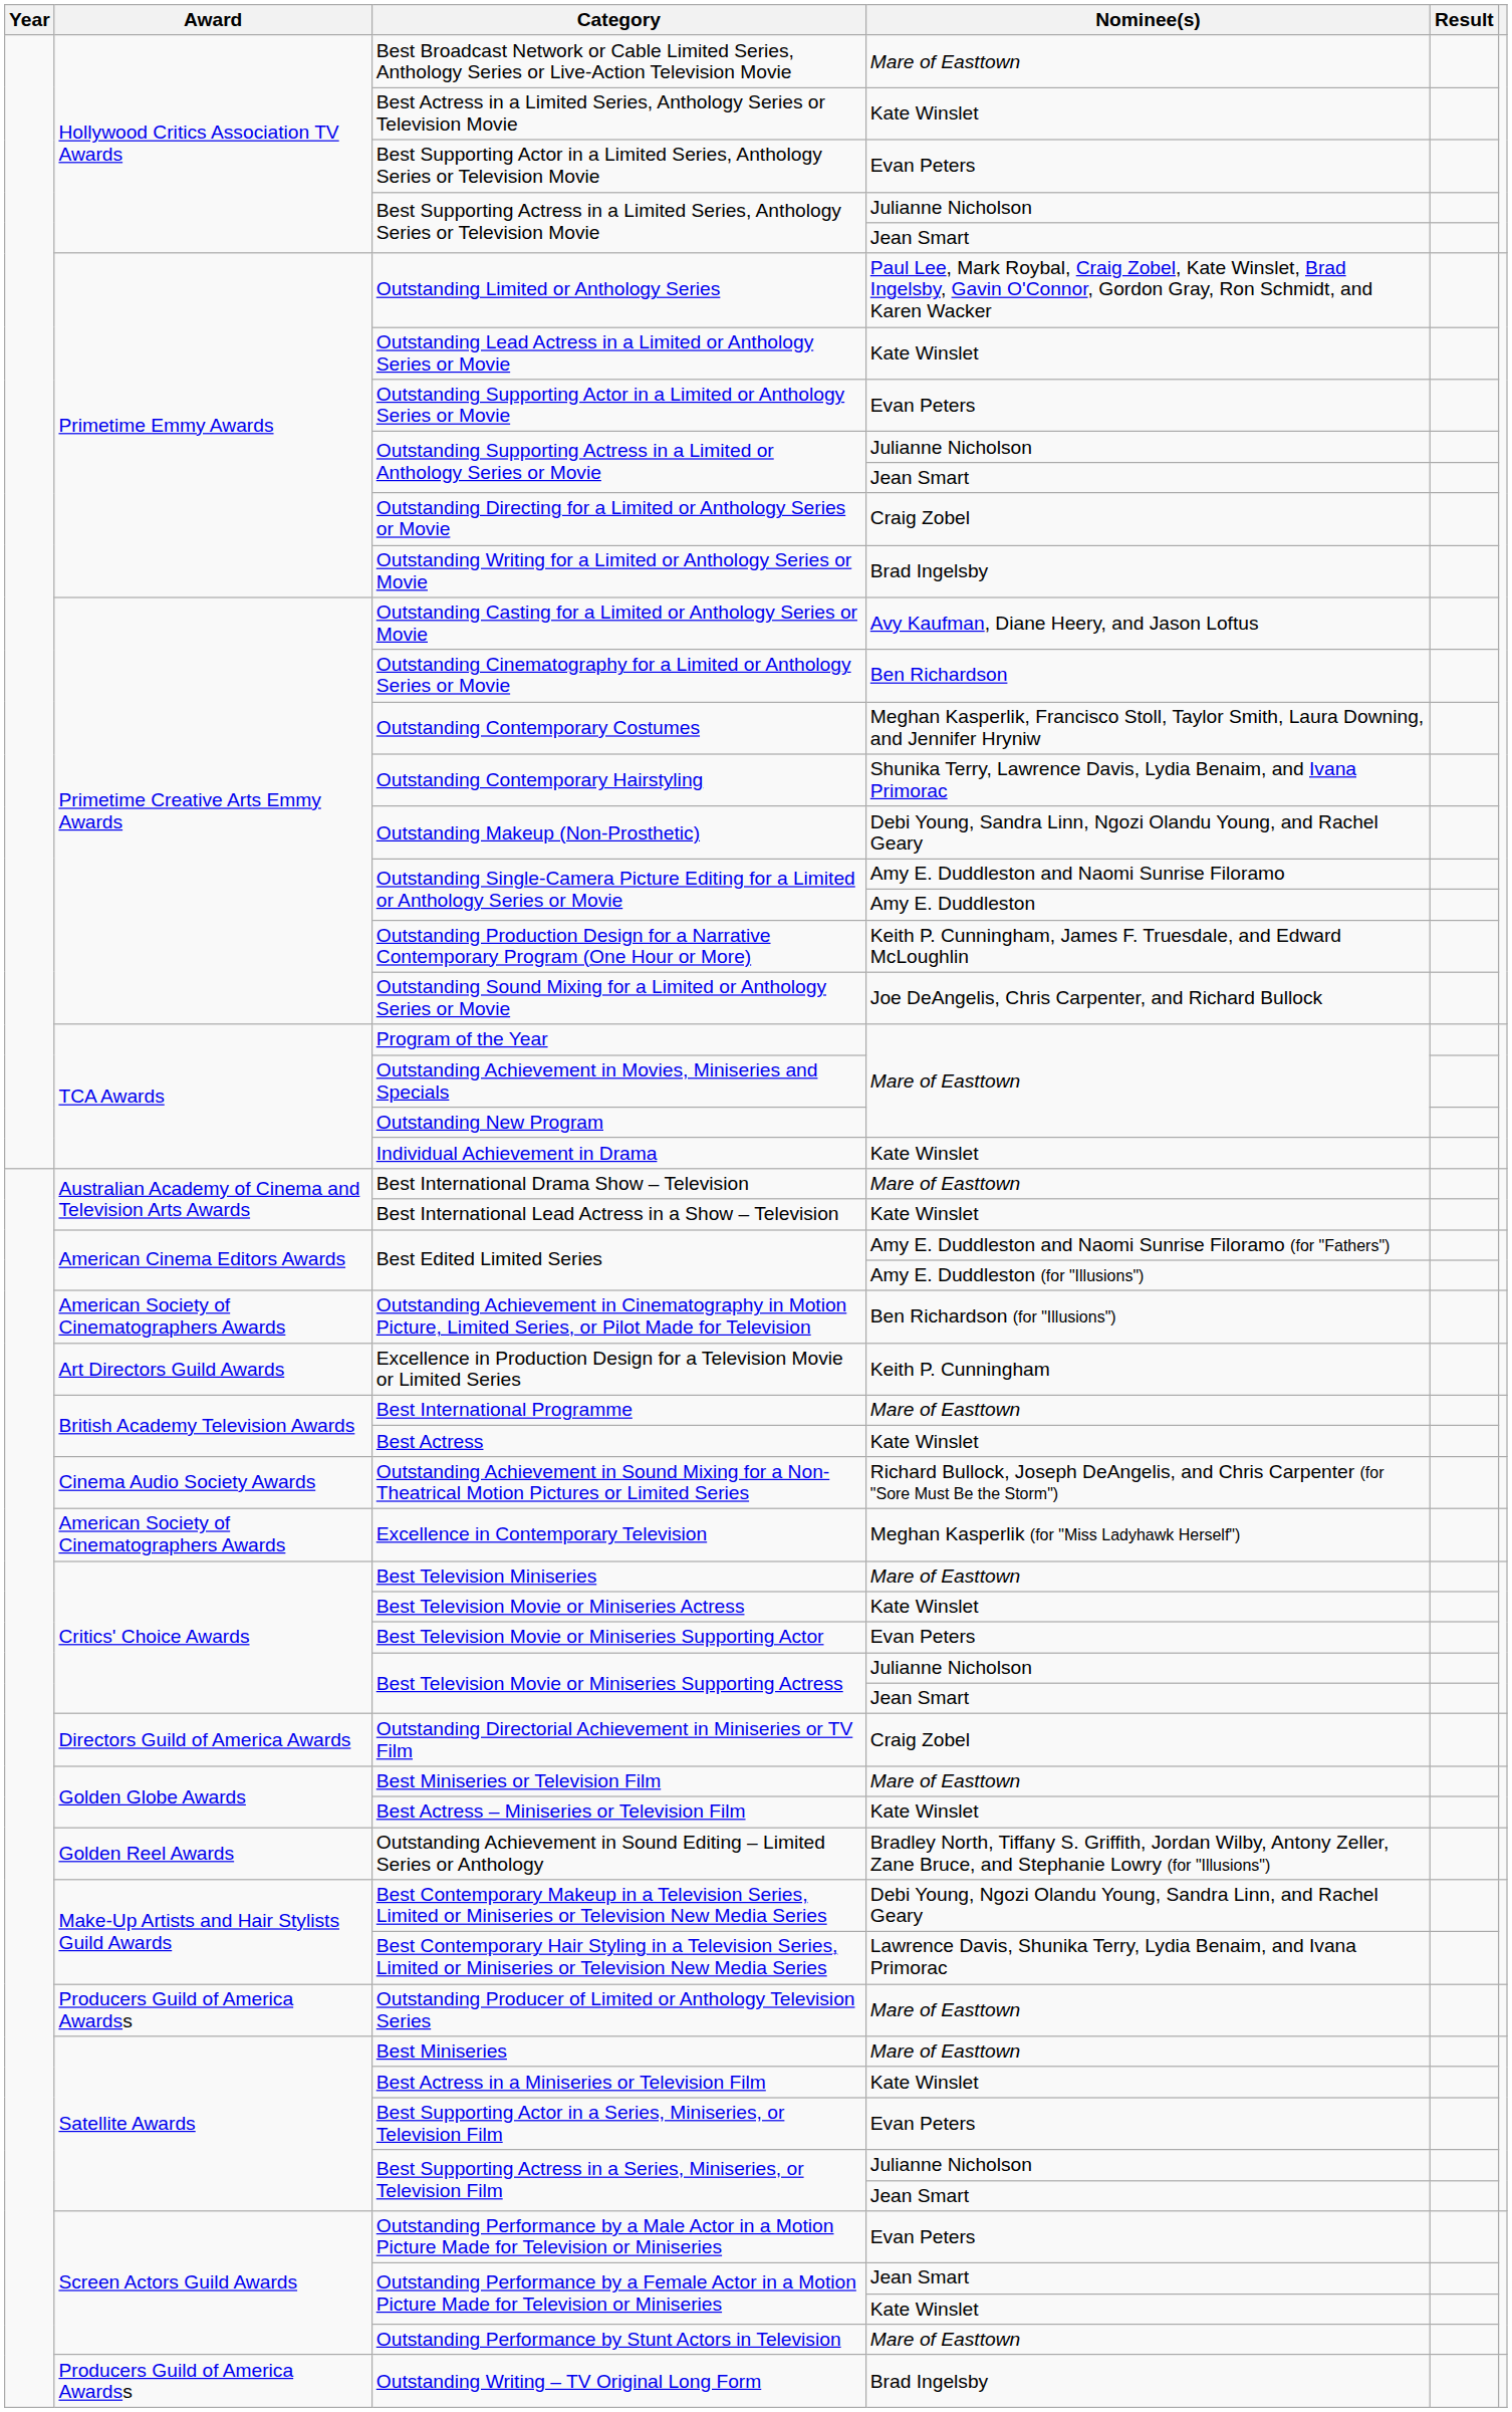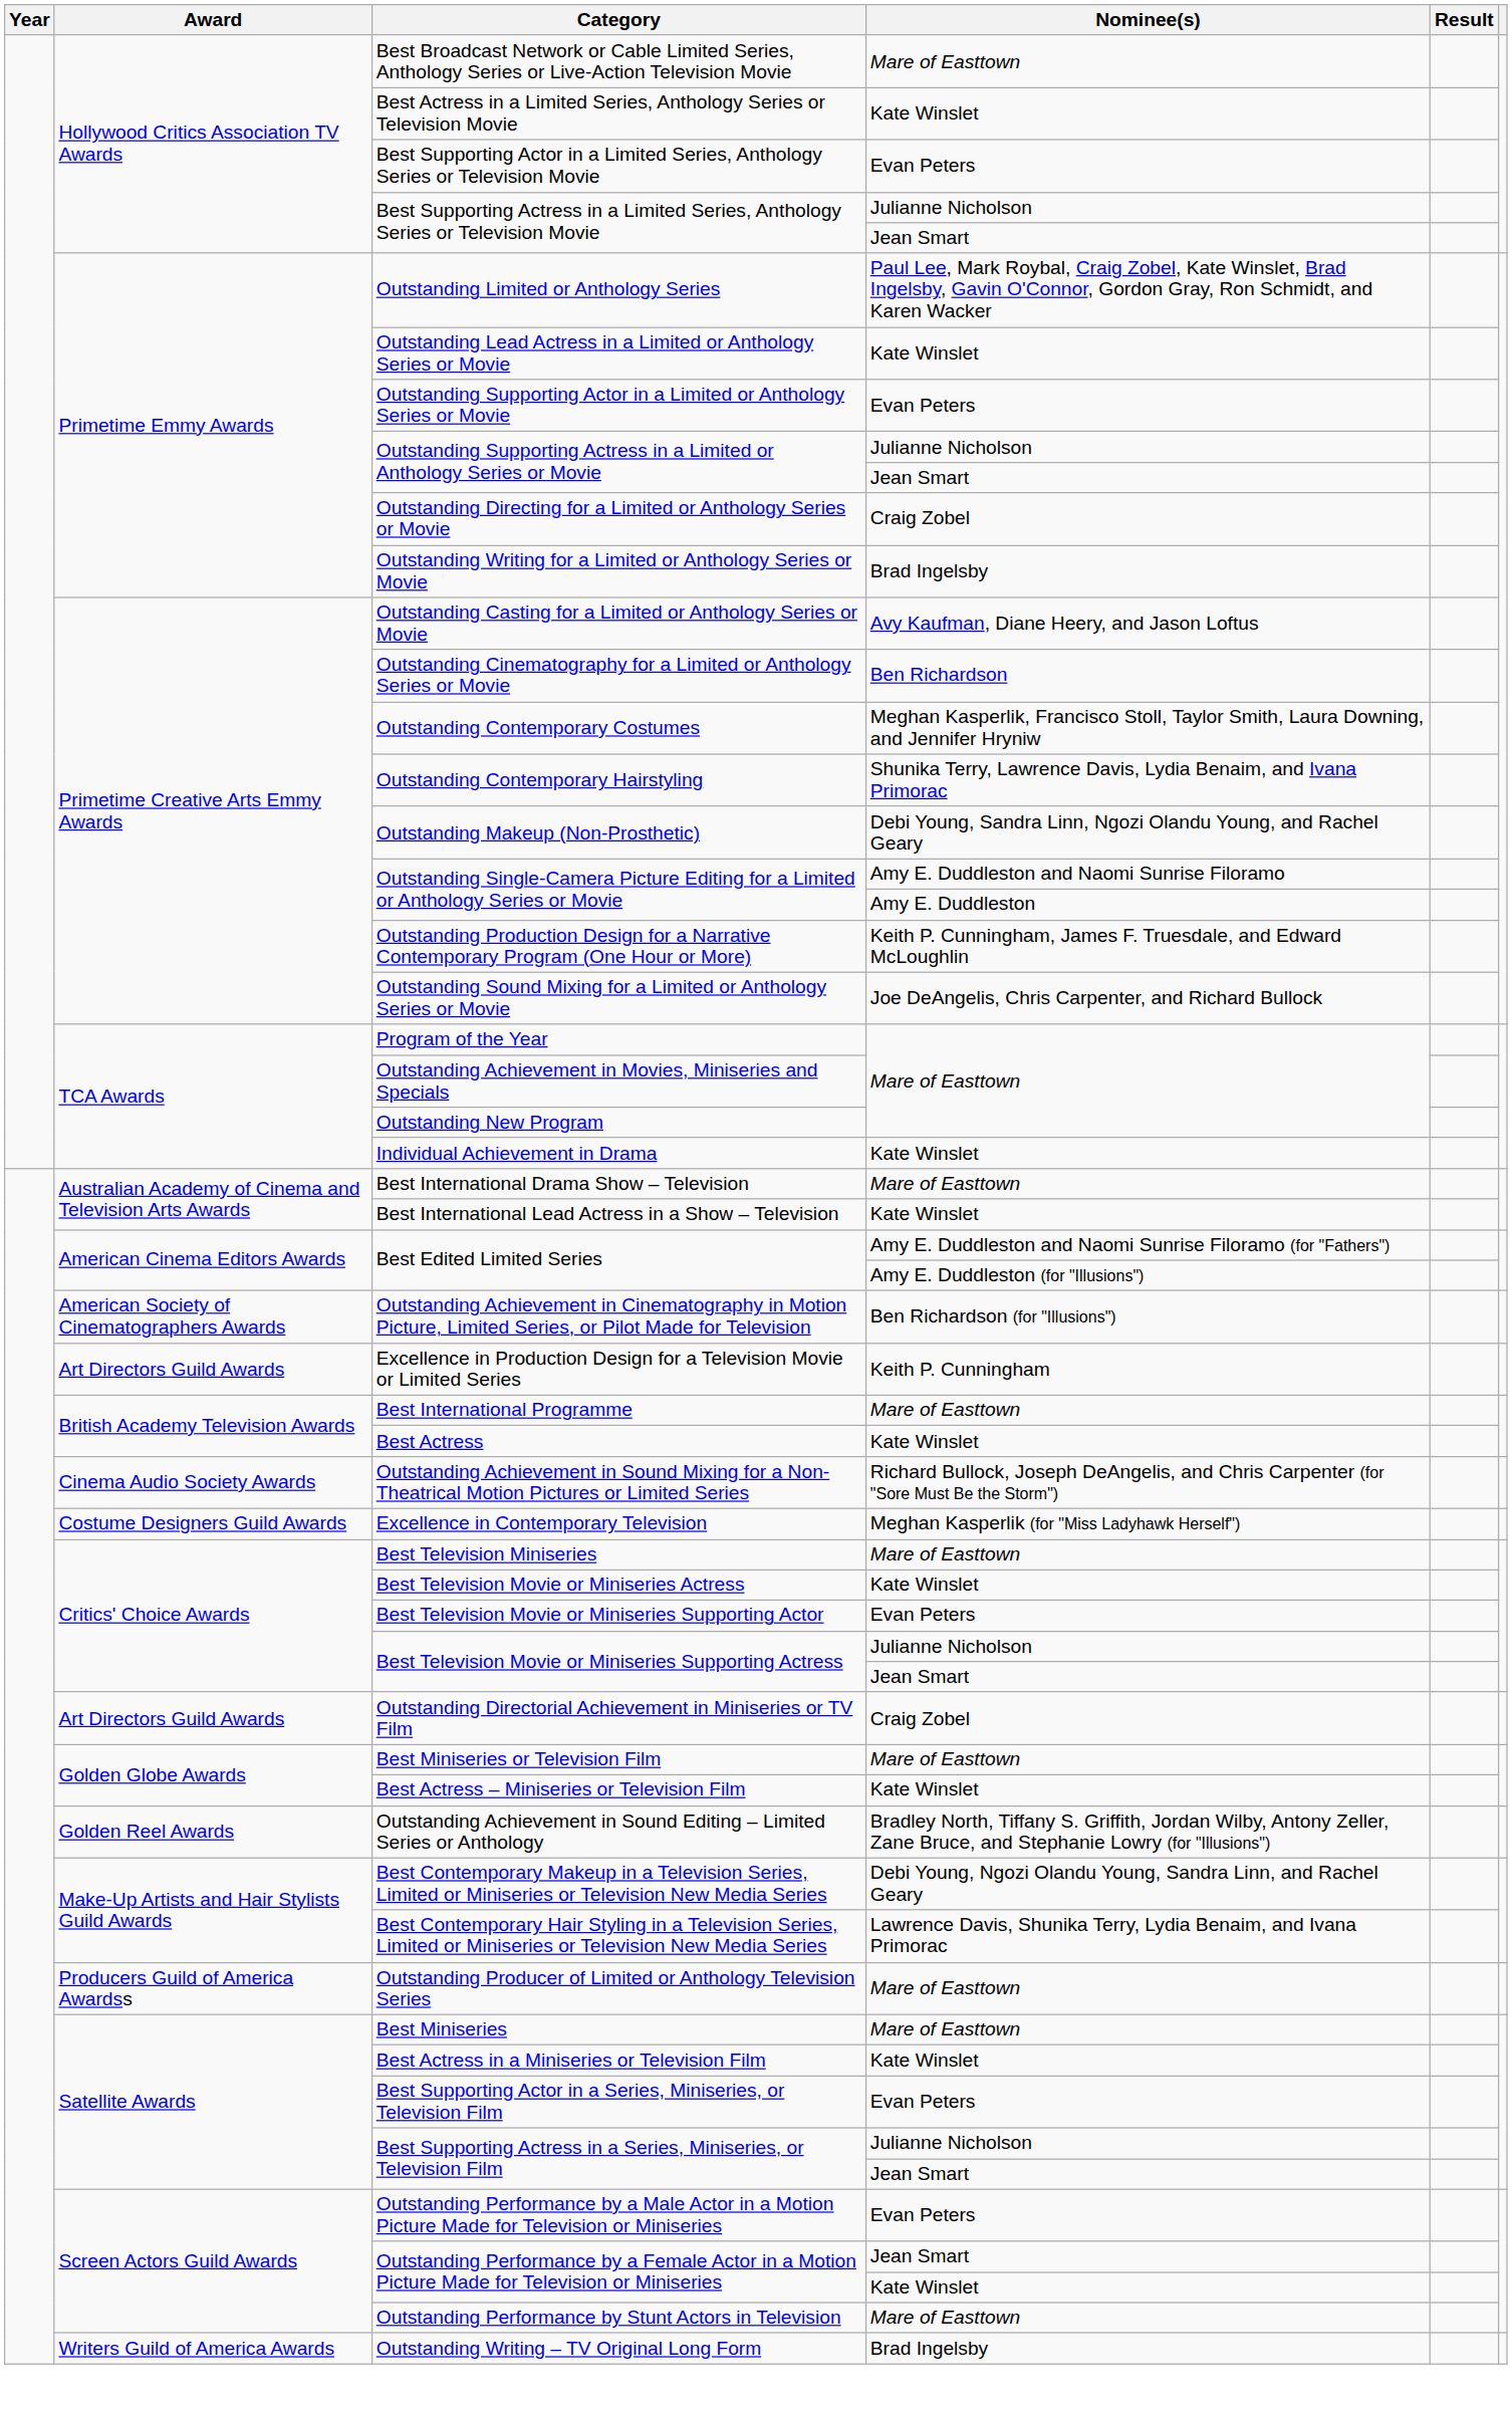 <table class="wikitable sortable">
 <tr>
 <th>Year</th>
 <th>Award</th>
 <th>Category</th>
 <th>Nominee(s)</th>
 <th>Result</th>
 <th></th>
 </tr>
 <tr>
 <td rowspan="25"></td>
 <td rowspan="5"><a href='#'>Hollywood Critics Association TV Awards</a></td>
 <td>Best Broadcast Network or Cable Limited Series, Anthology Series or Live-Action Television Movie</td>
 <td><em>Mare of Easttown</em></td>
 <td></td>
 <td rowspan="5" style="text-align:center;"> <br> </td>
 </tr>
 <tr>
 <td>Best Actress in a Limited Series, Anthology Series or Television Movie</td>
 <td>Kate Winslet</td>
 <td></td>
 </tr>
 <tr>
 <td>Best Supporting Actor in a Limited Series, Anthology Series or Television Movie</td>
 <td>Evan Peters</td>
 <td></td>
 </tr>
 <tr>
 <td rowspan="2">Best Supporting Actress in a Limited Series, Anthology Series or Television Movie</td>
 <td>Julianne Nicholson</td>
 <td></td>
 </tr>
 <tr>
 <td>Jean Smart</td>
 <td></td>
 </tr>
 <tr>
 <td rowspan="7"><a href='#'>Primetime Emmy Awards</a></td>
 <td><a href='#'>Outstanding Limited or Anthology Series</a></td>
 <td><a href='#'>Paul Lee</a>, Mark Roybal, <a href='#'>Craig Zobel</a>, Kate Winslet, <a href='#'>Brad Ingelsby</a>, <a href='#'>Gavin O'Connor</a>, Gordon Gray, Ron Schmidt, and Karen Wacker</td>
 <td></td>
 <td rowspan="16" style="text-align:center;"> <br> </td>
 </tr>
 <tr>
 <td><a href='#'>Outstanding Lead Actress in a Limited or Anthology Series or Movie</a></td>
 <td>Kate Winslet</td>
 <td></td>
 </tr>
 <tr>
 <td><a href='#'>Outstanding Supporting Actor in a Limited or Anthology Series or Movie</a></td>
 <td>Evan Peters </td>
 <td></td>
 </tr>
 <tr>
 <td rowspan="2"><a href='#'>Outstanding Supporting Actress in a Limited or Anthology Series or Movie</a></td>
 <td>Julianne Nicholson </td>
 <td></td>
 </tr>
 <tr>
 <td>Jean Smart </td>
 <td></td>
 </tr>
 <tr>
 <td><a href='#'>Outstanding Directing for a Limited or Anthology Series or Movie</a></td>
 <td>Craig Zobel</td>
 <td></td>
 </tr>
 <tr>
 <td><a href='#'>Outstanding Writing for a Limited or Anthology Series or Movie</a></td>
 <td>Brad Ingelsby</td>
 <td></td>
 </tr>
 <tr>
 <td rowspan="9"><a href='#'>Primetime Creative Arts Emmy Awards</a></td>
 <td><a href='#'>Outstanding Casting for a Limited or Anthology Series or Movie</a></td>
 <td><a href='#'>Avy Kaufman</a>, Diane Heery, and Jason Loftus</td>
 <td></td>
 </tr>
 <tr>
 <td><a href='#'>Outstanding Cinematography for a Limited or Anthology Series or Movie</a></td>
 <td><a href='#'>Ben Richardson</a> </td>
 <td></td>
 </tr>
 <tr>
 <td><a href='#'>Outstanding Contemporary Costumes</a></td>
 <td>Meghan Kasperlik, Francisco Stoll, Taylor Smith, Laura Downing, and Jennifer Hryniw </td>
 <td></td>
 </tr>
 <tr>
 <td><a href='#'>Outstanding Contemporary Hairstyling</a></td>
 <td>Shunika Terry, Lawrence Davis, Lydia Benaim, and <a href='#'>Ivana Primorac</a> </td>
 <td></td>
 </tr>
 <tr>
 <td><a href='#'>Outstanding Makeup (Non-Prosthetic)</a></td>
 <td>Debi Young, Sandra Linn, Ngozi Olandu Young, and Rachel Geary </td>
 <td></td>
 </tr>
 <tr>
 <td rowspan="2"><a href='#'>Outstanding Single-Camera Picture Editing for a Limited or Anthology Series or Movie</a></td>
 <td>Amy E. Duddleston and Naomi Sunrise Filoramo </td>
 <td></td>
 </tr>
 <tr>
 <td>Amy E. Duddleston </td>
 <td></td>
 </tr>
 <tr>
 <td><a href='#'>Outstanding Production Design for a Narrative Contemporary Program (One Hour or More)</a></td>
 <td>Keith P. Cunningham, James F. Truesdale, and Edward McLoughlin</td>
 <td></td>
 </tr>
 <tr>
 <td><a href='#'>Outstanding Sound Mixing for a Limited or Anthology Series or Movie</a></td>
 <td>Joe DeAngelis, Chris Carpenter, and Richard Bullock </td>
 <td></td>
 </tr>
 <tr>
 <td rowspan="4"><a href='#'>TCA Awards</a></td>
 <td><a href='#'>Program of the Year</a></td>
 <td rowspan="3"><em>Mare of Easttown</em></td>
 <td></td>
 <td rowspan="4" align="center"></td>
 </tr>
 <tr>
 <td><a href='#'>Outstanding Achievement in Movies, Miniseries and Specials</a></td>
 <td></td>
 </tr>
 <tr>
 <td><a href='#'>Outstanding New Program</a></td>
 <td></td>
 </tr>
 <tr>
 <td><a href='#'>Individual Achievement in Drama</a></td>
 <td>Kate Winslet</td>
 <td></td>
 </tr>
 <tr>
 <td rowspan="32"></td>
 <td rowspan="2"><a href='#'>Australian Academy of Cinema and Television Arts Awards</a></td>
 <td>Best International Drama Show – Television</td>
 <td><em>Mare of Easttown</em></td>
 <td></td>
 <td rowspan="2" align="center"></td>
 </tr>
 <tr>
 <td>Best International Lead Actress in a Show – Television</td>
 <td>Kate Winslet</td>
 <td></td>
 </tr>
 <tr>
 <td rowspan="2"><a href='#'>American Cinema Editors Awards</a></td>
 <td rowspan="2">Best Edited Limited Series</td>
 <td>Amy E. Duddleston and Naomi Sunrise Filoramo <small>(for "Fathers")</small></td>
 <td></td>
 <td rowspan="2" align="center"></td>
 </tr>
 <tr>
 <td>Amy E. Duddleston <small>(for "Illusions")</small></td>
 <td></td>
 </tr>
 <tr>
 <td><a href='#'>American Society of Cinematographers Awards</a></td>
 <td><a href='#'>Outstanding Achievement in Cinematography in Motion Picture, Limited Series, or Pilot Made for Television</a></td>
 <td>Ben Richardson <small>(for "Illusions")</small></td>
 <td></td>
 <td align="center"></td>
 </tr>
 <tr>
 <td><a href='#'>Art Directors Guild Awards</a></td>
 <td>Excellence in Production Design for a Television Movie or Limited Series</td>
 <td>Keith P. Cunningham</td>
 <td></td>
 <td align="center"></td>
 </tr>
 <tr>
 <td rowspan="2"><a href='#'>British Academy Television Awards</a></td>
 <td><a href='#'>Best International Programme</a></td>
 <td><em>Mare of Easttown</em></td>
 <td></td>
 <td rowspan="2" align="center"></td>
 </tr>
 <tr>
 <td><a href='#'>Best Actress</a></td>
 <td>Kate Winslet</td>
 <td></td>
 </tr>
 <tr>
 <td><a href='#'>Cinema Audio Society Awards</a></td>
 <td><a href='#'>Outstanding Achievement in Sound Mixing for a Non-Theatrical Motion Pictures or Limited Series</a></td>
 <td>Richard Bullock, Joseph DeAngelis, and Chris Carpenter <small>(for "Sore Must Be the Storm")</small></td>
 <td></td>
 <td align="center"></td>
 </tr>
 <tr>
-<td><a href='#'>American Society of Cinematographers Awards</a></td>
+<td><a href='#'>Costume Designers Guild Awards</a></td>
 <td><a href='#'>Excellence in Contemporary Television</a></td>
 <td>Meghan Kasperlik <small>(for "Miss Ladyhawk Herself")</small></td>
 <td></td>
 <td align="center"></td>
 </tr>
 <tr>
 <td rowspan="5"><a href='#'>Critics' Choice Awards</a></td>
 <td><a href='#'>Best Television Miniseries</a></td>
 <td><em>Mare of Easttown</em></td>
 <td></td>
 <td align="center" rowspan="5"></td>
 </tr>
 <tr>
 <td><a href='#'>Best Television Movie or Miniseries Actress</a></td>
 <td>Kate Winslet</td>
 <td></td>
 </tr>
 <tr>
 <td><a href='#'>Best Television Movie or Miniseries Supporting Actor</a></td>
 <td>Evan Peters</td>
 <td></td>
 </tr>
 <tr>
 <td rowspan="2"><a href='#'>Best Television Movie or Miniseries Supporting Actress</a></td>
 <td>Julianne Nicholson</td>
 <td></td>
 </tr>
 <tr>
 <td>Jean Smart</td>
 <td></td>
 </tr>
 <tr>
-<td><a href='#'>Directors Guild of America Awards</a></td>
+<td><a href='#'>Art Directors Guild Awards</a></td>
 <td><a href='#'>Outstanding Directorial Achievement in Miniseries or TV Film</a></td>
 <td>Craig Zobel</td>
 <td></td>
 <td align="center"></td>
 </tr>
 <tr>
 <td rowspan="2"><a href='#'>Golden Globe Awards</a></td>
 <td><a href='#'>Best Miniseries or Television Film</a></td>
 <td><em>Mare of Easttown</em></td>
 <td></td>
 <td rowspan="2" align="center"></td>
 </tr>
 <tr>
 <td><a href='#'>Best Actress – Miniseries or Television Film</a></td>
 <td>Kate Winslet</td>
 <td></td>
 </tr>
 <tr>
 <td><a href='#'>Golden Reel Awards</a></td>
 <td>Outstanding Achievement in Sound Editing – Limited Series or Anthology</td>
 <td>Bradley North, Tiffany S. Griffith, Jordan Wilby, Antony Zeller, Zane Bruce, and Stephanie Lowry <small>(for "Illusions")</small></td>
 <td></td>
 <td align="center"></td>
 </tr>
 <tr>
 <td rowspan="2"><a href='#'>Make-Up Artists and Hair Stylists Guild Awards</a></td>
 <td><a href='#'>Best Contemporary Makeup in a Television Series, Limited or Miniseries or Television New Media Series</a></td>
 <td>Debi Young, Ngozi Olandu Young, Sandra Linn, and Rachel Geary</td>
 <td></td>
 <td align="center" rowspan="2"></td>
 </tr>
 <tr>
 <td><a href='#'>Best Contemporary Hair Styling in a Television Series, Limited or Miniseries or Television New Media Series</a></td>
 <td>Lawrence Davis, Shunika Terry, Lydia Benaim, and Ivana Primorac</td>
 <td></td>
 </tr>
 <tr>
 <td><a href='#'>Producers Guild of America Awards</a>s</td>
 <td><a href='#'>Outstanding Producer of Limited or Anthology Television Series</a></td>
 <td><em>Mare of Easttown</em></td>
 <td></td>
 <td align="center"></td>
 </tr>
 <tr>
 <td rowspan="5"><a href='#'>Satellite Awards</a></td>
 <td><a href='#'>Best Miniseries</a></td>
 <td><em>Mare of Easttown</em></td>
 <td></td>
 <td rowspan="5" align="center"></td>
 </tr>
 <tr>
 <td><a href='#'>Best Actress in a Miniseries or Television Film</a></td>
 <td>Kate Winslet</td>
 <td></td>
 </tr>
 <tr>
 <td><a href='#'>Best Supporting Actor in a Series, Miniseries, or Television Film</a></td>
 <td>Evan Peters</td>
 <td></td>
 </tr>
 <tr>
 <td rowspan="2"><a href='#'>Best Supporting Actress in a Series, Miniseries, or Television Film</a></td>
 <td>Julianne Nicholson</td>
 <td></td>
 </tr>
 <tr>
 <td>Jean Smart</td>
 <td></td>
 </tr>
 <tr>
 <td rowspan="4"><a href='#'>Screen Actors Guild Awards</a></td>
 <td><a href='#'>Outstanding Performance by a Male Actor in a Motion Picture Made for Television or Miniseries</a></td>
 <td>Evan Peters</td>
 <td></td>
 <td align="center" rowspan="4"></td>
 </tr>
 <tr>
 <td rowspan="2"><a href='#'>Outstanding Performance by a Female Actor in a Motion Picture Made for Television or Miniseries</a></td>
 <td>Jean Smart</td>
 <td></td>
 </tr>
 <tr>
 <td>Kate Winslet</td>
 <td></td>
 </tr>
 <tr>
 <td><a href='#'>Outstanding Performance by Stunt Actors in Television</a></td>
 <td><em>Mare of Easttown</em></td>
 <td></td>
 </tr>
 <tr>
-<td><a href='#'>Producers Guild of America Awards</a>s</td>
+<td><a href='#'>Writers Guild of America Awards</a></td>
 <td><a href='#'>Outstanding Writing – TV Original Long Form</a></td>
 <td>Brad Ingelsby</td>
 <td></td>
 <td align="center"></td>
 </tr>
 </table>
